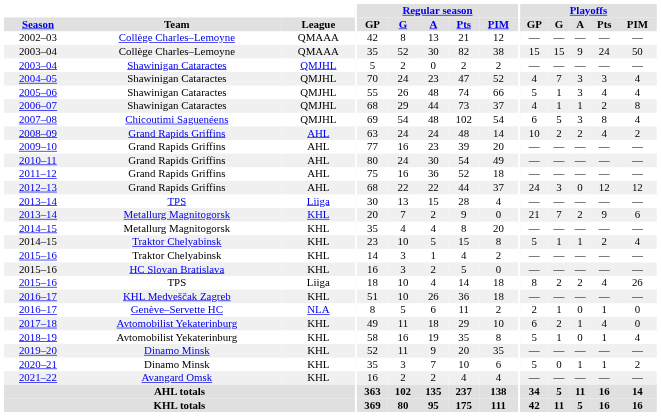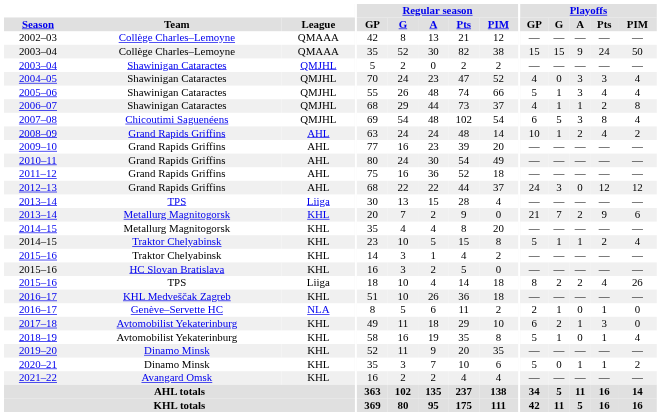 <table border="0" cellpadding="1" cellspacing="0" style="text-align:center; width:60em">
 <tr bgcolor="#e0e0e0">
 <th colspan="3" bgcolor="#ffffff"></th>
 <th rowspan="99" bgcolor="#ffffff"></th>
 <th colspan="5"><a href='#'>Regular season</a></th>
 <th rowspan="99" bgcolor="#ffffff"></th>
 <th colspan="5"><a href='#'>Playoffs</a></th>
 </tr>
 <tr bgcolor="#e0e0e0">
 <th><a href='#'>Season</a></th>
 <th>Team</th>
 <th>League</th>
 <th>GP</th>
 <th><a href='#'>G</a></th>
 <th><a href='#'>A</a></th>
 <th><a href='#'>Pts</a></th>
 <th><a href='#'>PIM</a></th>
 <th>GP</th>
 <th>G</th>
 <th>A</th>
 <th>Pts</th>
 <th>PIM</th>
 </tr>
 <tr>
 <td>2002–03</td>
 <td><a href='#'>Collège Charles–Lemoyne</a></td>
 <td>QMAAA</td>
 <td>42</td>
 <td>8</td>
 <td>13</td>
 <td>21</td>
 <td>12</td>
 <td>—</td>
 <td>—</td>
 <td>—</td>
 <td>—</td>
 <td>—</td>
 </tr>
 <tr bgcolor="#f0f0f0">
 <td>2003–04</td>
 <td>Collège Charles–Lemoyne</td>
 <td>QMAAA</td>
 <td>35</td>
 <td>52</td>
 <td>30</td>
 <td>82</td>
 <td>38</td>
 <td>15</td>
 <td>15</td>
 <td>9</td>
 <td>24</td>
 <td>50</td>
 </tr>
 <tr>
 <td><a href='#'>2003–04</a></td>
 <td><a href='#'>Shawinigan Cataractes</a></td>
 <td><a href='#'>QMJHL</a></td>
 <td>5</td>
 <td>2</td>
 <td>0</td>
 <td>2</td>
 <td>2</td>
 <td>—</td>
 <td>—</td>
 <td>—</td>
 <td>—</td>
 <td>—</td>
 </tr>
 <tr bgcolor="#f0f0f0">
 <td><a href='#'>2004–05</a></td>
 <td>Shawinigan Cataractes</td>
 <td>QMJHL</td>
 <td>70</td>
 <td>24</td>
 <td>23</td>
 <td>47</td>
 <td>52</td>
 <td>4</td>
-<td>7</td>
+<td>0</td>
 <td>3</td>
 <td>3</td>
 <td>4</td>
 </tr>
 <tr>
 <td><a href='#'>2005–06</a></td>
 <td>Shawinigan Cataractes</td>
 <td>QMJHL</td>
 <td>55</td>
 <td>26</td>
 <td>48</td>
 <td>74</td>
 <td>66</td>
 <td>5</td>
 <td>1</td>
 <td>3</td>
 <td>4</td>
 <td>4</td>
 </tr>
 <tr bgcolor="#f0f0f0">
 <td><a href='#'>2006–07</a></td>
 <td>Shawinigan Cataractes</td>
 <td>QMJHL</td>
 <td>68</td>
 <td>29</td>
 <td>44</td>
 <td>73</td>
 <td>37</td>
 <td>4</td>
 <td>1</td>
 <td>1</td>
 <td>2</td>
 <td>8</td>
 </tr>
 <tr>
 <td><a href='#'>2007–08</a></td>
 <td><a href='#'>Chicoutimi Saguenéens</a></td>
 <td>QMJHL</td>
 <td>69</td>
 <td>54</td>
 <td>48</td>
 <td>102</td>
 <td>54</td>
 <td>6</td>
 <td>5</td>
 <td>3</td>
 <td>8</td>
 <td>4</td>
 </tr>
 <tr bgcolor="#f0f0f0">
 <td><a href='#'>2008–09</a></td>
 <td><a href='#'>Grand Rapids Griffins</a></td>
 <td><a href='#'>AHL</a></td>
 <td>63</td>
 <td>24</td>
 <td>24</td>
 <td>48</td>
 <td>14</td>
 <td>10</td>
-<td>2</td>
+<td>1</td>
 <td>2</td>
 <td>4</td>
 <td>2</td>
 </tr>
 <tr>
 <td><a href='#'>2009–10</a></td>
 <td>Grand Rapids Griffins</td>
 <td>AHL</td>
 <td>77</td>
 <td>16</td>
 <td>23</td>
 <td>39</td>
 <td>20</td>
 <td>—</td>
 <td>—</td>
 <td>—</td>
 <td>—</td>
 <td>—</td>
 </tr>
 <tr bgcolor="#f0f0f0">
 <td><a href='#'>2010–11</a></td>
 <td>Grand Rapids Griffins</td>
 <td>AHL</td>
 <td>80</td>
 <td>24</td>
 <td>30</td>
 <td>54</td>
 <td>49</td>
 <td>—</td>
 <td>—</td>
 <td>—</td>
 <td>—</td>
 <td>—</td>
 </tr>
 <tr>
 <td><a href='#'>2011–12</a></td>
 <td>Grand Rapids Griffins</td>
 <td>AHL</td>
 <td>75</td>
 <td>16</td>
 <td>36</td>
 <td>52</td>
 <td>18</td>
 <td>—</td>
 <td>—</td>
 <td>—</td>
 <td>—</td>
 <td>—</td>
 </tr>
 <tr bgcolor="#f0f0f0">
 <td><a href='#'>2012–13</a></td>
 <td>Grand Rapids Griffins</td>
 <td>AHL</td>
 <td>68</td>
 <td>22</td>
 <td>22</td>
 <td>44</td>
 <td>37</td>
 <td>24</td>
 <td>3</td>
 <td>0</td>
 <td>12</td>
 <td>12</td>
 </tr>
 <tr>
 <td><a href='#'>2013–14</a></td>
 <td><a href='#'>TPS</a></td>
 <td><a href='#'>Liiga</a></td>
 <td>30</td>
 <td>13</td>
 <td>15</td>
 <td>28</td>
 <td>4</td>
 <td>—</td>
 <td>—</td>
 <td>—</td>
 <td>—</td>
 <td>—</td>
 </tr>
 <tr bgcolor="#f0f0f0">
 <td><a href='#'>2013–14</a></td>
 <td><a href='#'>Metallurg Magnitogorsk</a></td>
 <td><a href='#'>KHL</a></td>
 <td>20</td>
 <td>7</td>
 <td>2</td>
 <td>9</td>
 <td>0</td>
 <td>21</td>
 <td>7</td>
 <td>2</td>
 <td>9</td>
 <td>6</td>
 </tr>
 <tr>
 <td><a href='#'>2014–15</a></td>
 <td>Metallurg Magnitogorsk</td>
 <td>KHL</td>
 <td>35</td>
 <td>4</td>
 <td>4</td>
 <td>8</td>
 <td>20</td>
 <td>—</td>
 <td>—</td>
 <td>—</td>
 <td>—</td>
 <td>—</td>
 </tr>
 <tr bgcolor="#f0f0f0">
 <td>2014–15</td>
 <td><a href='#'>Traktor Chelyabinsk</a></td>
 <td>KHL</td>
 <td>23</td>
 <td>10</td>
 <td>5</td>
 <td>15</td>
 <td>8</td>
 <td>5</td>
 <td>1</td>
 <td>1</td>
 <td>2</td>
 <td>4</td>
 </tr>
 <tr>
 <td><a href='#'>2015–16</a></td>
 <td>Traktor Chelyabinsk</td>
 <td>KHL</td>
 <td>14</td>
 <td>3</td>
 <td>1</td>
 <td>4</td>
 <td>2</td>
 <td>—</td>
 <td>—</td>
 <td>—</td>
 <td>—</td>
 <td>—</td>
 </tr>
 <tr bgcolor="#f0f0f0">
 <td>2015–16</td>
 <td><a href='#'>HC Slovan Bratislava</a></td>
 <td>KHL</td>
 <td>16</td>
 <td>3</td>
 <td>2</td>
 <td>5</td>
 <td>0</td>
 <td>—</td>
 <td>—</td>
 <td>—</td>
 <td>—</td>
 <td>—</td>
 </tr>
 <tr>
 <td><a href='#'>2015–16</a></td>
 <td>TPS</td>
 <td>Liiga</td>
 <td>18</td>
 <td>10</td>
 <td>4</td>
 <td>14</td>
 <td>18</td>
 <td>8</td>
 <td>2</td>
 <td>2</td>
 <td>4</td>
 <td>26</td>
 </tr>
 <tr bgcolor="#f0f0f0">
 <td><a href='#'>2016–17</a></td>
 <td><a href='#'>KHL Medveščak Zagreb</a></td>
 <td>KHL</td>
 <td>51</td>
 <td>10</td>
 <td>26</td>
 <td>36</td>
 <td>18</td>
 <td>—</td>
 <td>—</td>
 <td>—</td>
 <td>—</td>
 <td>—</td>
 </tr>
 <tr>
 <td><a href='#'>2016–17</a></td>
 <td><a href='#'>Genève–Servette HC</a></td>
 <td><a href='#'>NLA</a></td>
 <td>8</td>
 <td>5</td>
 <td>6</td>
 <td>11</td>
 <td>2</td>
 <td>2</td>
 <td>1</td>
 <td>0</td>
 <td>1</td>
 <td>0</td>
 </tr>
 <tr bgcolor="#f0f0f0">
 <td><a href='#'>2017–18</a></td>
 <td><a href='#'>Avtomobilist Yekaterinburg</a></td>
 <td>KHL</td>
 <td>49</td>
 <td>11</td>
 <td>18</td>
 <td>29</td>
 <td>10</td>
 <td>6</td>
 <td>2</td>
 <td>1</td>
-<td>4</td>
+<td>3</td>
 <td>0</td>
 </tr>
 <tr>
 <td><a href='#'>2018–19</a></td>
 <td>Avtomobilist Yekaterinburg</td>
 <td>KHL</td>
 <td>58</td>
 <td>16</td>
 <td>19</td>
 <td>35</td>
 <td>8</td>
 <td>5</td>
 <td>1</td>
 <td>0</td>
 <td>1</td>
 <td>4</td>
 </tr>
 <tr bgcolor="#f0f0f0">
 <td><a href='#'>2019–20</a></td>
 <td><a href='#'>Dinamo Minsk</a></td>
 <td>KHL</td>
 <td>52</td>
 <td>11</td>
 <td>9</td>
 <td>20</td>
 <td>35</td>
 <td>—</td>
 <td>—</td>
 <td>—</td>
 <td>—</td>
 <td>—</td>
 </tr>
 <tr>
 <td><a href='#'>2020–21</a></td>
 <td>Dinamo Minsk</td>
 <td>KHL</td>
 <td>35</td>
 <td>3</td>
 <td>7</td>
 <td>10</td>
 <td>6</td>
 <td>5</td>
 <td>0</td>
 <td>1</td>
 <td>1</td>
 <td>2</td>
 </tr>
 <tr bgcolor="#f0f0f0">
 <td><a href='#'>2021–22</a></td>
 <td><a href='#'>Avangard Omsk</a></td>
 <td>KHL</td>
 <td>16</td>
 <td>2</td>
 <td>2</td>
 <td>4</td>
 <td>4</td>
 <td>—</td>
 <td>—</td>
 <td>—</td>
 <td>—</td>
 <td>—</td>
 </tr>
 <tr bgcolor="#e0e0e0">
 <th colspan="3">AHL totals</th>
 <th>363</th>
 <th>102</th>
 <th>135</th>
 <th>237</th>
 <th>138</th>
 <th>34</th>
 <th>5</th>
 <th>11</th>
 <th>16</th>
 <th>14</th>
 </tr>
 <tr bgcolor="#e0e0e0">
 <th colspan="3">KHL totals</th>
 <th>369</th>
 <th>80</th>
 <th>95</th>
 <th>175</th>
 <th>111</th>
 <th>42</th>
 <th>11</th>
 <th>5</th>
 <th>16</th>
 <th>16</th>
 </tr>
 </table>
